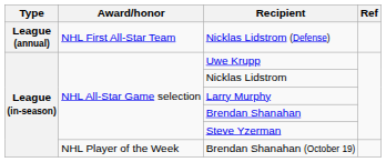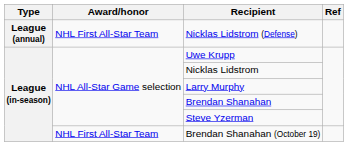 <table class="wikitable">
 <tr>
 <th scope="col">Type</th>
 <th scope="col">Award/honor</th>
 <th scope="col">Recipient</th>
 <th scope="col">Ref</th>
 </tr>
 <tr>
 <th scope="row">League<br><small>(annual)</small></th>
 <td><a href='#'>NHL First All-Star Team</a></td>
 <td><a href='#'>Nicklas Lidstrom</a> <small>(<a href='#'>Defense</a>)</small></td>
 <td></td>
 </tr>
 <tr>
 <th scope="row" rowspan="6">League<br><small>(in-season)</small></th>
 <td rowspan="5"><a href='#'>NHL All-Star Game</a> selection</td>
 <td><a href='#'>Uwe Krupp</a></td>
 <td rowspan="5"></td>
 </tr>
 <tr>
 <td>Nicklas Lidstrom</td>
 </tr>
 <tr>
 <td><a href='#'>Larry Murphy</a></td>
 </tr>
 <tr>
 <td><a href='#'>Brendan Shanahan</a></td>
 </tr>
 <tr>
 <td><a href='#'>Steve Yzerman</a></td>
 </tr>
 <tr>
-<td>NHL Player of the Week</td>
+<td><a href='#'>NHL First All-Star Team</a></td>
 <td>Brendan Shanahan <small>(October 19)</small></td>
 <td></td>
 </tr>
 </table>
